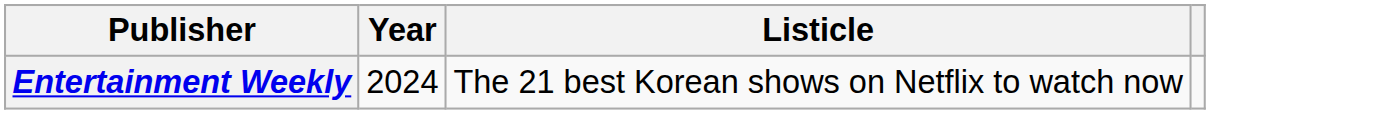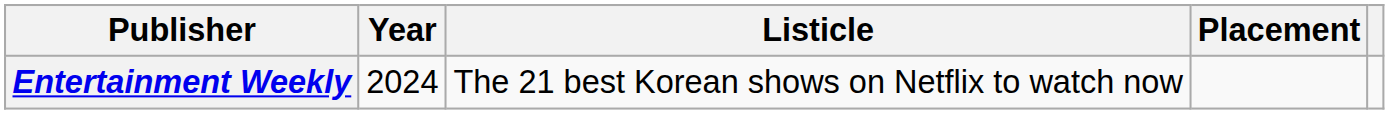 <table class="wikitable plainrowheaders sortable">
 <tr>
 <th scope="col">Publisher</th>
 <th scope="col">Year</th>
 <th scope="col">Listicle</th>
+<th scope="col">Placement</th>
 <th scope="col" class="unsortable"></th>
 </tr>
 <tr>
 <th scope="row"><em><a href='#'>Entertainment Weekly</a></em></th>
 <td>2024</td>
 <td>The 21 best Korean shows on Netflix to watch now</td>
 <td></td>
+<td></td>
 </tr>
 </table>
